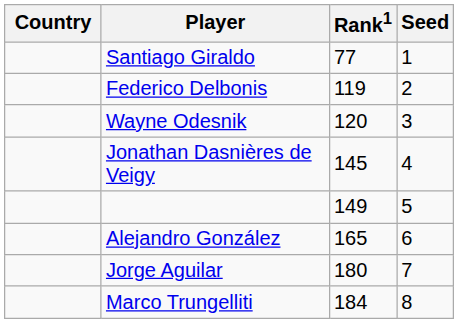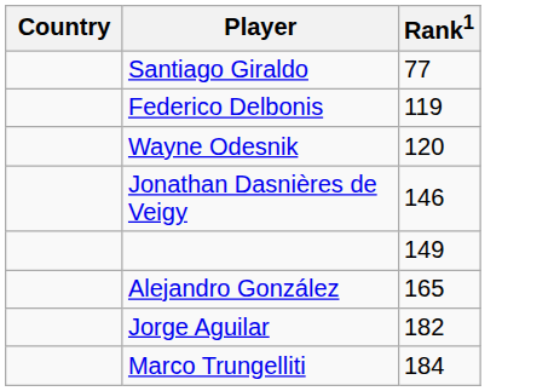 <table class="sortable wikitable">
 <tr>
 <th width="70">Country</th>
 <th width="175">Player</th>
 <th>Rank<sup>1</sup></th>
-<th>Seed</th>
 </tr>
 <tr>
 <td></td>
 <td><a href='#'>Santiago Giraldo</a></td>
 <td>77</td>
-<td>1</td>
 </tr>
 <tr>
 <td></td>
 <td><a href='#'>Federico Delbonis</a></td>
 <td>119</td>
-<td>2</td>
 </tr>
 <tr>
 <td></td>
 <td><a href='#'>Wayne Odesnik</a></td>
 <td>120</td>
-<td>3</td>
 </tr>
 <tr>
 <td></td>
 <td><a href='#'>Jonathan Dasnières de Veigy</a></td>
-<td>145</td>
-<td>4</td>
+<td>146</td>
 </tr>
 <tr>
 <td></td>
 <td></td>
 <td>149</td>
-<td>5</td>
 </tr>
 <tr>
 <td></td>
 <td><a href='#'>Alejandro González</a></td>
 <td>165</td>
-<td>6</td>
 </tr>
 <tr>
 <td></td>
 <td><a href='#'>Jorge Aguilar</a></td>
-<td>180</td>
-<td>7</td>
+<td>182</td>
 </tr>
 <tr>
 <td></td>
 <td><a href='#'>Marco Trungelliti</a></td>
 <td>184</td>
-<td>8</td>
 </tr>
 </table>
